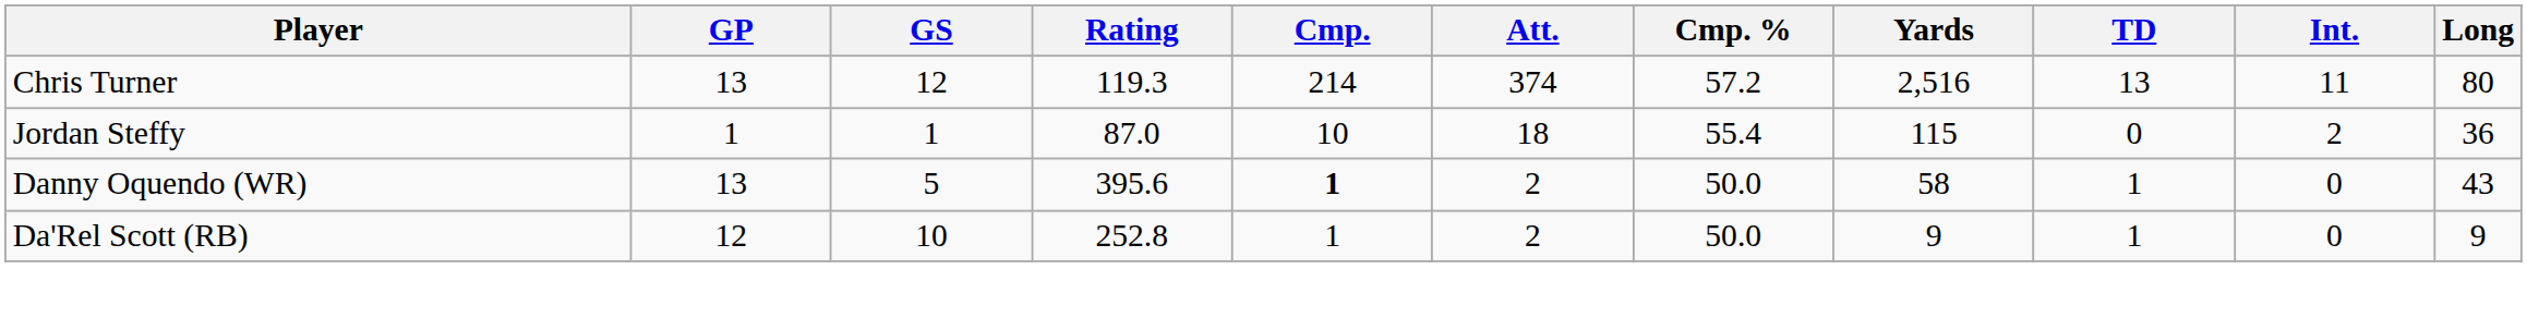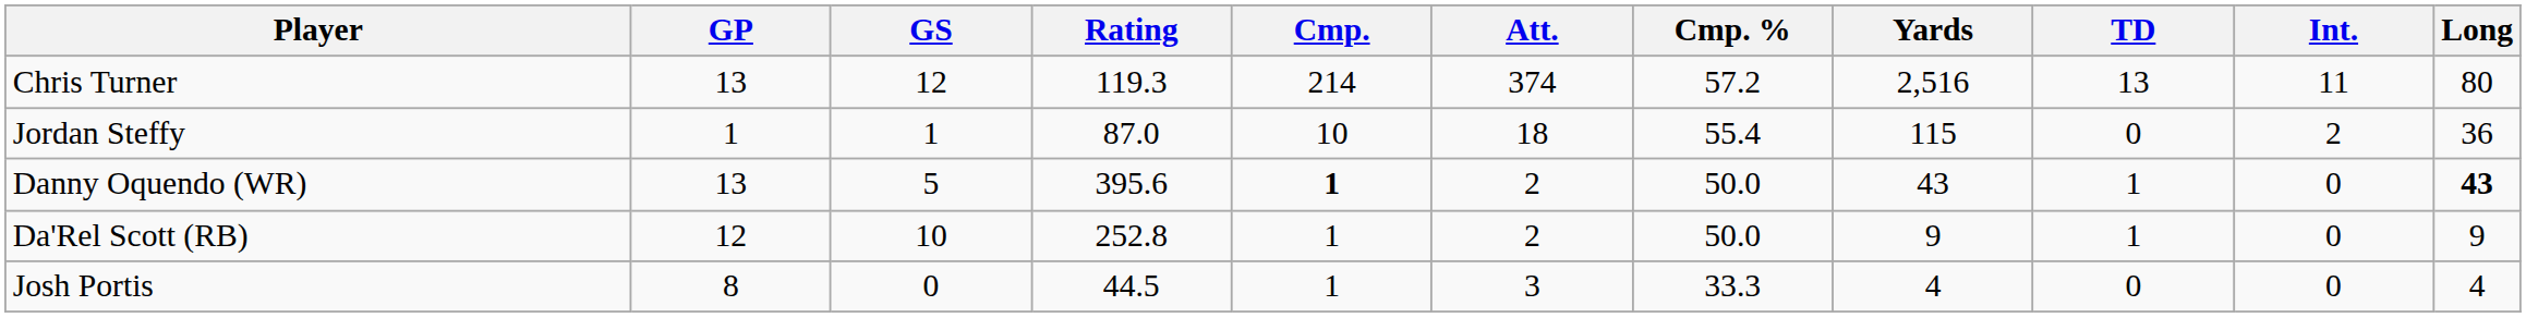 <table border="1" class="wikitable">
 <tr>
 <th bgcolor="#DDDDFF" width="25%">Player</th>
 <th bgcolor="#DDDDFF" width="8%"><a href='#'>GP</a></th>
 <th bgcolor="#DDDDFF" width="8%"><a href='#'>GS</a></th>
 <th bgcolor="#DDDDFF" width="8%"><a href='#'>Rating</a></th>
 <th bgcolor="#DDDDFF" width="8%"><a href='#'>Cmp.</a></th>
 <th bgcolor="#DDDDFF" width="8%"><a href='#'>Att.</a></th>
 <th bgcolor="#DDDDFF" width="8%">Cmp. %</th>
 <th bgcolor="#DDDDFF" width="8%">Yards</th>
 <th bgcolor="#DDDDFF" width="8%"><a href='#'>TD</a></th>
 <th bgcolor="#DDDDFF" width="8%"><a href='#'>Int.</a></th>
 <th bgcolor="#DDDDFF" width="8%">Long</th>
 </tr>
 <tr style="text-align:center;">
 <td align=left>Chris Turner</td>
 <td>13</td>
 <td>12</td>
 <td>119.3</td>
 <td>214</td>
 <td>374</td>
 <td>57.2</td>
 <td>2,516</td>
 <td>13</td>
 <td>11</td>
 <td>80</td>
 </tr>
 <tr style="text-align:center;">
 <td align=left>Jordan Steffy</td>
 <td>1</td>
 <td>1</td>
 <td>87.0</td>
 <td>10</td>
 <td>18</td>
 <td>55.4</td>
 <td>115</td>
 <td>0</td>
 <td>2</td>
 <td>36</td>
 </tr>
 <tr style="text-align:center;">
 <td align=left>Danny Oquendo (WR)</td>
 <td>13</td>
 <td>5</td>
 <td>395.6</td>
 <td><strong>1</strong></td>
 <td>2</td>
 <td>50.0</td>
-<td>58</td>
+<td>43</td>
 <td>1</td>
 <td>0</td>
-<td>43</td>
+<td><strong>43</strong></td>
 </tr>
 <tr style="text-align:center;">
 <td align=left>Da'Rel Scott (RB)</td>
 <td>12</td>
 <td>10</td>
 <td>252.8</td>
 <td>1</td>
 <td>2</td>
 <td>50.0</td>
 <td>9</td>
 <td>1</td>
 <td>0</td>
 <td>9</td>
 </tr>
+<tr style="text-align:center;">
+<td align=left>Josh Portis</td>
+<td>8</td>
+<td>0</td>
+<td>44.5</td>
+<td>1</td>
+<td>3</td>
+<td>33.3</td>
+<td>4</td>
+<td>0</td>
+<td>0</td>
+<td>4</td>
+</tr>
 </table>
